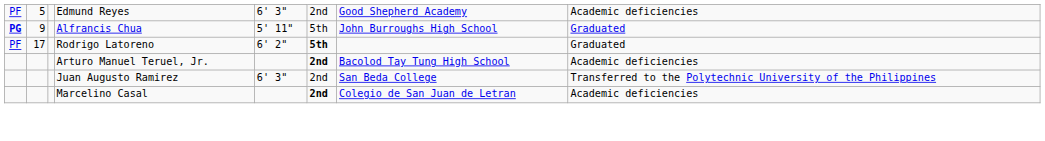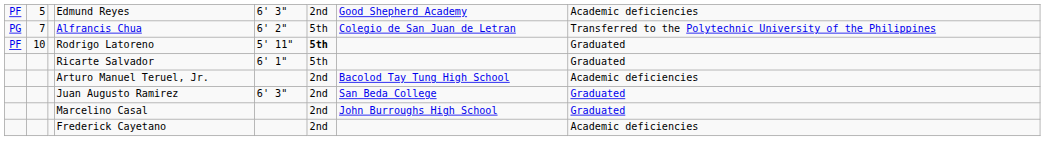 <table class=wikitable width=100% style=font-size:95%>
 <tr>
 <td align=center><a href='#'>PF</a></td>
 <td align=right>5</td>
 <td></td>
 <td>Edmund Reyes</td>
 <td>6' 3"</td>
 <td>2nd</td>
 <td><a href='#'>Good Shepherd Academy</a></td>
 <td>Academic deficiencies</td>
 </tr>
 <tr>
-<td align=center><strong><a href='#'>PG</a></strong></td>
-<td align=right>9</td>
+<td align=center><a href='#'>PG</a></td>
+<td align=right>7</td>
 <td></td>
 <td><a href='#'>Alfrancis Chua</a></td>
-<td>5' 11"</td>
+<td>6' 2"</td>
 <td>5th</td>
-<td><a href='#'>John Burroughs High School</a></td>
-<td><a href='#'>Graduated</a></td>
+<td><a href='#'>Colegio de San Juan de Letran</a></td>
+<td>Transferred to the <a href='#'>Polytechnic University of the Philippines</a></td>
 </tr>
 <tr>
 <td align=center><a href='#'>PF</a></td>
-<td align=right>17</td>
+<td align=right>10</td>
 <td></td>
 <td>Rodrigo Latoreno</td>
-<td>6' 2"</td>
+<td>5' 11"</td>
 <td><strong>5th</strong></td>
+<td></td>
+<td>Graduated</td>
+</tr>
+<tr>
+<td></td>
+<td></td>
+<td></td>
+<td>Ricarte Salvador</td>
+<td>6' 1"</td>
+<td>5th</td>
 <td></td>
 <td>Graduated</td>
 </tr>
 <tr>
 <td></td>
 <td></td>
 <td></td>
 <td>Arturo Manuel Teruel, Jr.</td>
 <td></td>
-<td><strong>2nd</strong></td>
+<td>2nd</td>
 <td><a href='#'>Bacolod Tay Tung High School</a></td>
 <td>Academic deficiencies</td>
 </tr>
 <tr>
 <td></td>
 <td></td>
 <td></td>
 <td>Juan Augusto Ramirez</td>
 <td>6' 3"</td>
 <td>2nd</td>
 <td><a href='#'>San Beda College</a></td>
-<td>Transferred to the <a href='#'>Polytechnic University of the Philippines</a></td>
+<td><a href='#'>Graduated</a></td>
 </tr>
 <tr>
 <td></td>
 <td></td>
 <td></td>
 <td>Marcelino Casal</td>
 <td></td>
-<td><strong>2nd</strong></td>
-<td><a href='#'>Colegio de San Juan de Letran</a></td>
+<td>2nd</td>
+<td><a href='#'>John Burroughs High School</a></td>
+<td><a href='#'>Graduated</a></td>
+</tr>
+<tr>
+<td></td>
+<td></td>
+<td></td>
+<td>Frederick Cayetano</td>
+<td></td>
+<td>2nd</td>
+<td></td>
 <td>Academic deficiencies</td>
 </tr>
 </table>
